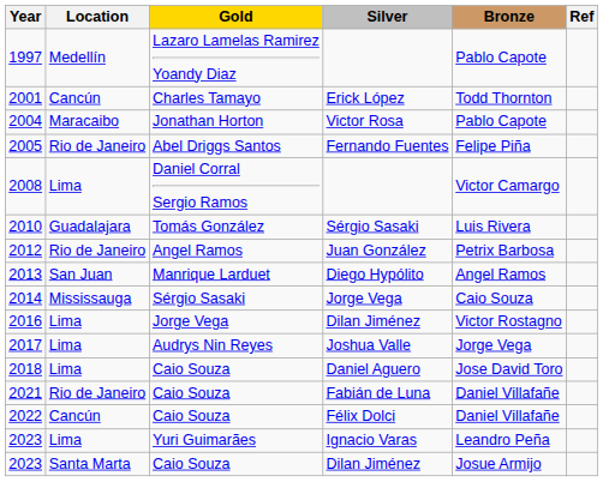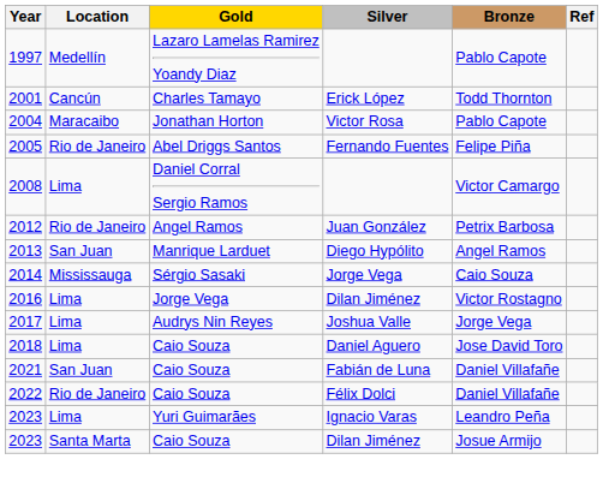 <table class="wikitable">
 <tr>
 <th>Year</th>
 <th>Location</th>
 <th style="background-color:gold;">Gold</th>
 <th style="background-color:silver;">Silver</th>
 <th style="background-color:#cc9966;">Bronze</th>
 <th>Ref</th>
 </tr>
 <tr>
 <td><a href='#'>1997</a></td>
 <td> <a href='#'>Medellín</a></td>
 <td> <a href='#'>Lazaro Lamelas Ramirez</a><hr> <a href='#'>Yoandy Diaz</a></td>
 <td></td>
 <td> <a href='#'>Pablo Capote</a></td>
 </tr>
 <tr>
 <td><a href='#'>2001</a></td>
 <td> <a href='#'>Cancún</a></td>
 <td> <a href='#'>Charles Tamayo</a></td>
 <td> <a href='#'>Erick López</a></td>
 <td> <a href='#'>Todd Thornton</a></td>
 <td></td>
 </tr>
 <tr>
 <td><a href='#'>2004</a></td>
 <td> <a href='#'>Maracaibo</a></td>
 <td> <a href='#'>Jonathan Horton</a></td>
 <td> <a href='#'>Victor Rosa</a></td>
 <td> <a href='#'>Pablo Capote</a></td>
 </tr>
 <tr>
 <td><a href='#'>2005</a></td>
 <td> <a href='#'>Rio de Janeiro</a></td>
 <td> <a href='#'>Abel Driggs Santos</a></td>
 <td> <a href='#'>Fernando Fuentes</a></td>
 <td> <a href='#'>Felipe Piña</a></td>
 <td></td>
 </tr>
 <tr>
 <td><a href='#'>2008</a></td>
 <td> <a href='#'>Lima</a></td>
 <td> <a href='#'>Daniel Corral</a><hr> <a href='#'>Sergio Ramos</a></td>
 <td></td>
 <td> <a href='#'>Victor Camargo</a></td>
-<td></td>
-</tr>
-<tr>
-<td><a href='#'>2010</a></td>
-<td> <a href='#'>Guadalajara</a></td>
-<td> <a href='#'>Tomás González</a></td>
-<td> <a href='#'>Sérgio Sasaki</a></td>
-<td> <a href='#'>Luis Rivera</a></td>
 <td></td>
 </tr>
 <tr>
 <td><a href='#'>2012</a></td>
 <td> <a href='#'>Rio de Janeiro</a></td>
 <td> <a href='#'>Angel Ramos</a></td>
 <td> <a href='#'>Juan González</a></td>
 <td> <a href='#'>Petrix Barbosa</a></td>
 <td></td>
 </tr>
 <tr>
 <td><a href='#'>2013</a></td>
 <td> <a href='#'>San Juan</a></td>
 <td> <a href='#'>Manrique Larduet</a></td>
 <td> <a href='#'>Diego Hypólito</a></td>
 <td> <a href='#'>Angel Ramos</a></td>
 <td></td>
 </tr>
 <tr>
 <td><a href='#'>2014</a></td>
 <td> <a href='#'>Mississauga</a></td>
 <td> <a href='#'>Sérgio Sasaki</a></td>
 <td> <a href='#'>Jorge Vega</a></td>
 <td> <a href='#'>Caio Souza</a></td>
 <td></td>
 </tr>
 <tr>
 <td><a href='#'>2016</a></td>
 <td> <a href='#'>Lima</a></td>
 <td> <a href='#'>Jorge Vega</a></td>
 <td> <a href='#'>Dilan Jiménez</a></td>
 <td> <a href='#'>Victor Rostagno</a></td>
 <td></td>
 </tr>
 <tr>
 <td><a href='#'>2017</a></td>
 <td> <a href='#'>Lima</a></td>
 <td> <a href='#'>Audrys Nin Reyes</a></td>
 <td> <a href='#'>Joshua Valle</a></td>
 <td> <a href='#'>Jorge Vega</a></td>
 <td></td>
 </tr>
 <tr>
 <td><a href='#'>2018</a></td>
 <td> <a href='#'>Lima</a></td>
 <td> <a href='#'>Caio Souza</a></td>
 <td> <a href='#'>Daniel Aguero</a></td>
 <td> <a href='#'> Jose David Toro</a></td>
 <td></td>
 </tr>
 <tr>
 <td><a href='#'>2021</a></td>
-<td> <a href='#'>Rio de Janeiro</a></td>
+<td> <a href='#'>San Juan</a></td>
 <td> <a href='#'>Caio Souza</a></td>
 <td> <a href='#'>Fabián de Luna</a></td>
 <td> <a href='#'>Daniel Villafañe</a></td>
 <td></td>
 </tr>
 <tr>
 <td><a href='#'>2022</a></td>
-<td> <a href='#'>Cancún</a></td>
+<td> <a href='#'>Rio de Janeiro</a></td>
 <td> <a href='#'>Caio Souza</a></td>
 <td> <a href='#'>Félix Dolci</a></td>
 <td> <a href='#'>Daniel Villafañe</a></td>
 <td></td>
 </tr>
 <tr>
 <td><a href='#'>2023</a></td>
 <td> <a href='#'>Lima</a></td>
 <td> <a href='#'>Yuri Guimarães</a></td>
 <td> <a href='#'>Ignacio Varas</a></td>
 <td> <a href='#'>Leandro Peña</a></td>
 <td></td>
 </tr>
 <tr>
 <td><a href='#'>2023</a></td>
 <td> <a href='#'>Santa Marta</a></td>
 <td> <a href='#'>Caio Souza</a></td>
 <td> <a href='#'>Dilan Jiménez</a></td>
 <td> <a href='#'>Josue Armijo</a></td>
 <td></td>
 </tr>
 </table>
